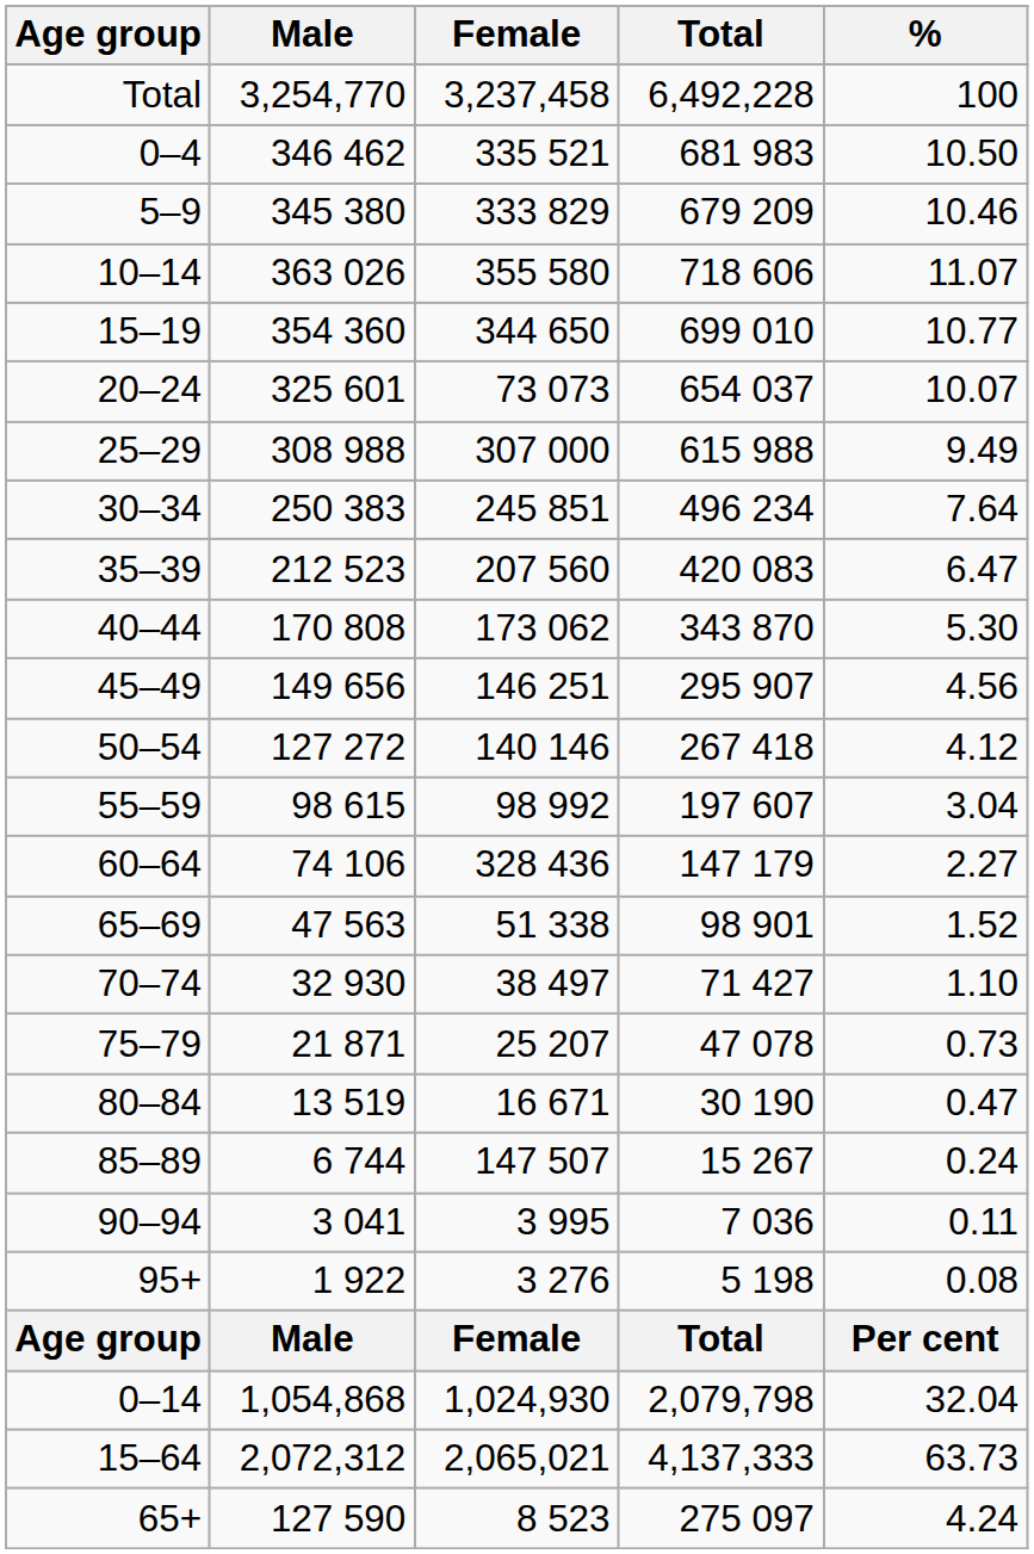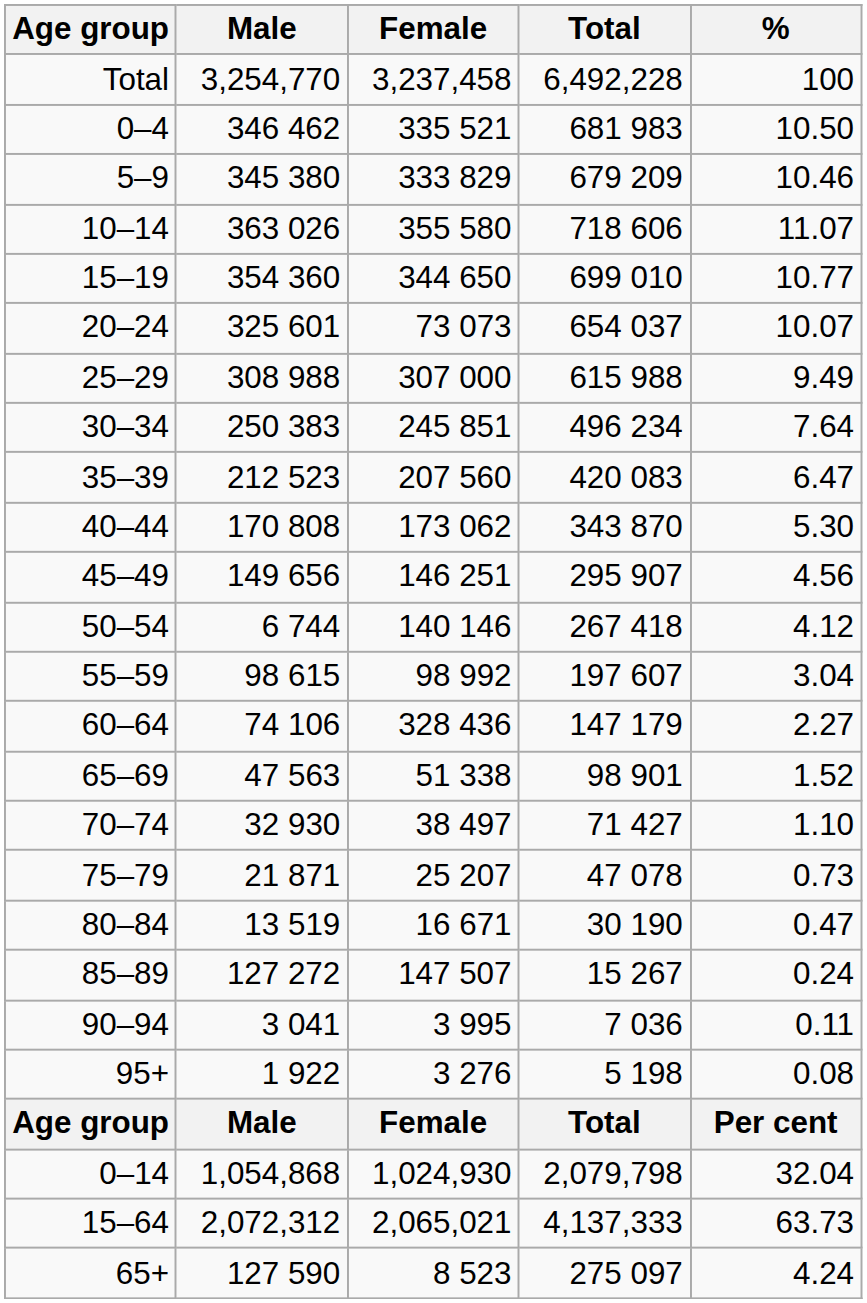 <table class="wikitable">
 <tr>
 <th width="80pt">Age group</th>
 <th width="80pt">Male</th>
 <th width="80pt">Female</th>
 <th width="80pt">Total</th>
 <th width="80pt">%</th>
 </tr>
 <tr>
 <td align="right">Total</td>
 <td align="right">3,254,770</td>
 <td align="right">3,237,458</td>
 <td align="right">6,492,228</td>
 <td align="right">100</td>
 </tr>
 <tr>
 <td align="right">0–4</td>
 <td align="right">346 462</td>
 <td align="right">335 521</td>
 <td align="right">681 983</td>
 <td align="right">10.50</td>
 </tr>
 <tr>
 <td align="right">5–9</td>
 <td align="right">345 380</td>
 <td align="right">333 829</td>
 <td align="right">679 209</td>
 <td align="right">10.46</td>
 </tr>
 <tr>
 <td align="right">10–14</td>
 <td align="right">363 026</td>
 <td align="right">355 580</td>
 <td align="right">718 606</td>
 <td align="right">11.07</td>
 </tr>
 <tr>
 <td align="right">15–19</td>
 <td align="right">354 360</td>
 <td align="right">344 650</td>
 <td align="right">699 010</td>
 <td align="right">10.77</td>
 </tr>
 <tr>
 <td align="right">20–24</td>
 <td align="right">325 601</td>
 <td align="right">73 073</td>
 <td align="right">654 037</td>
 <td align="right">10.07</td>
 </tr>
 <tr>
 <td align="right">25–29</td>
 <td align="right">308 988</td>
 <td align="right">307 000</td>
 <td align="right">615 988</td>
 <td align="right">9.49</td>
 </tr>
 <tr>
 <td align="right">30–34</td>
 <td align="right">250 383</td>
 <td align="right">245 851</td>
 <td align="right">496 234</td>
 <td align="right">7.64</td>
 </tr>
 <tr>
 <td align="right">35–39</td>
 <td align="right">212 523</td>
 <td align="right">207 560</td>
 <td align="right">420 083</td>
 <td align="right">6.47</td>
 </tr>
 <tr>
 <td align="right">40–44</td>
 <td align="right">170 808</td>
 <td align="right">173 062</td>
 <td align="right">343 870</td>
 <td align="right">5.30</td>
 </tr>
 <tr>
 <td align="right">45–49</td>
 <td align="right">149 656</td>
 <td align="right">146 251</td>
 <td align="right">295 907</td>
 <td align="right">4.56</td>
 </tr>
 <tr>
 <td align="right">50–54</td>
-<td align="right">127 272</td>
+<td align="right">6 744</td>
 <td align="right">140 146</td>
 <td align="right">267 418</td>
 <td align="right">4.12</td>
 </tr>
 <tr>
 <td align="right">55–59</td>
 <td align="right">98 615</td>
 <td align="right">98 992</td>
 <td align="right">197 607</td>
 <td align="right">3.04</td>
 </tr>
 <tr>
 <td align="right">60–64</td>
 <td align="right">74 106</td>
 <td align="right">328 436</td>
 <td align="right">147 179</td>
 <td align="right">2.27</td>
 </tr>
 <tr>
 <td align="right">65–69</td>
 <td align="right">47 563</td>
 <td align="right">51 338</td>
 <td align="right">98 901</td>
 <td align="right">1.52</td>
 </tr>
 <tr>
 <td align="right">70–74</td>
 <td align="right">32 930</td>
 <td align="right">38 497</td>
 <td align="right">71 427</td>
 <td align="right">1.10</td>
 </tr>
 <tr>
 <td align="right">75–79</td>
 <td align="right">21 871</td>
 <td align="right">25 207</td>
 <td align="right">47 078</td>
 <td align="right">0.73</td>
 </tr>
 <tr>
 <td align="right">80–84</td>
 <td align="right">13 519</td>
 <td align="right">16 671</td>
 <td align="right">30 190</td>
 <td align="right">0.47</td>
 </tr>
 <tr>
 <td align="right">85–89</td>
-<td align="right">6 744</td>
+<td align="right">127 272</td>
 <td align="right">147 507</td>
 <td align="right">15 267</td>
 <td align="right">0.24</td>
 </tr>
 <tr>
 <td align="right">90–94</td>
 <td align="right">3 041</td>
 <td align="right">3 995</td>
 <td align="right">7 036</td>
 <td align="right">0.11</td>
 </tr>
 <tr>
 <td align="right">95+</td>
 <td align="right">1 922</td>
 <td align="right">3 276</td>
 <td align="right">5 198</td>
 <td align="right">0.08</td>
 </tr>
 <tr>
 <th width="50">Age group</th>
 <th width="80pt">Male</th>
 <th width="80">Female</th>
 <th width="80">Total</th>
 <th width="50">Per cent</th>
 </tr>
 <tr>
 <td align="right">0–14</td>
 <td align="right">1,054,868</td>
 <td align="right">1,024,930</td>
 <td align="right">2,079,798</td>
 <td align="right">32.04</td>
 </tr>
 <tr>
 <td align="right">15–64</td>
 <td align="right">2,072,312</td>
 <td align="right">2,065,021</td>
 <td align="right">4,137,333</td>
 <td align="right">63.73</td>
 </tr>
 <tr>
 <td align="right">65+</td>
 <td align="right">127 590</td>
 <td align="right">8 523</td>
 <td align="right">275 097</td>
 <td align="right">4.24</td>
 </tr>
 <tr>
 </tr>
 </table>
